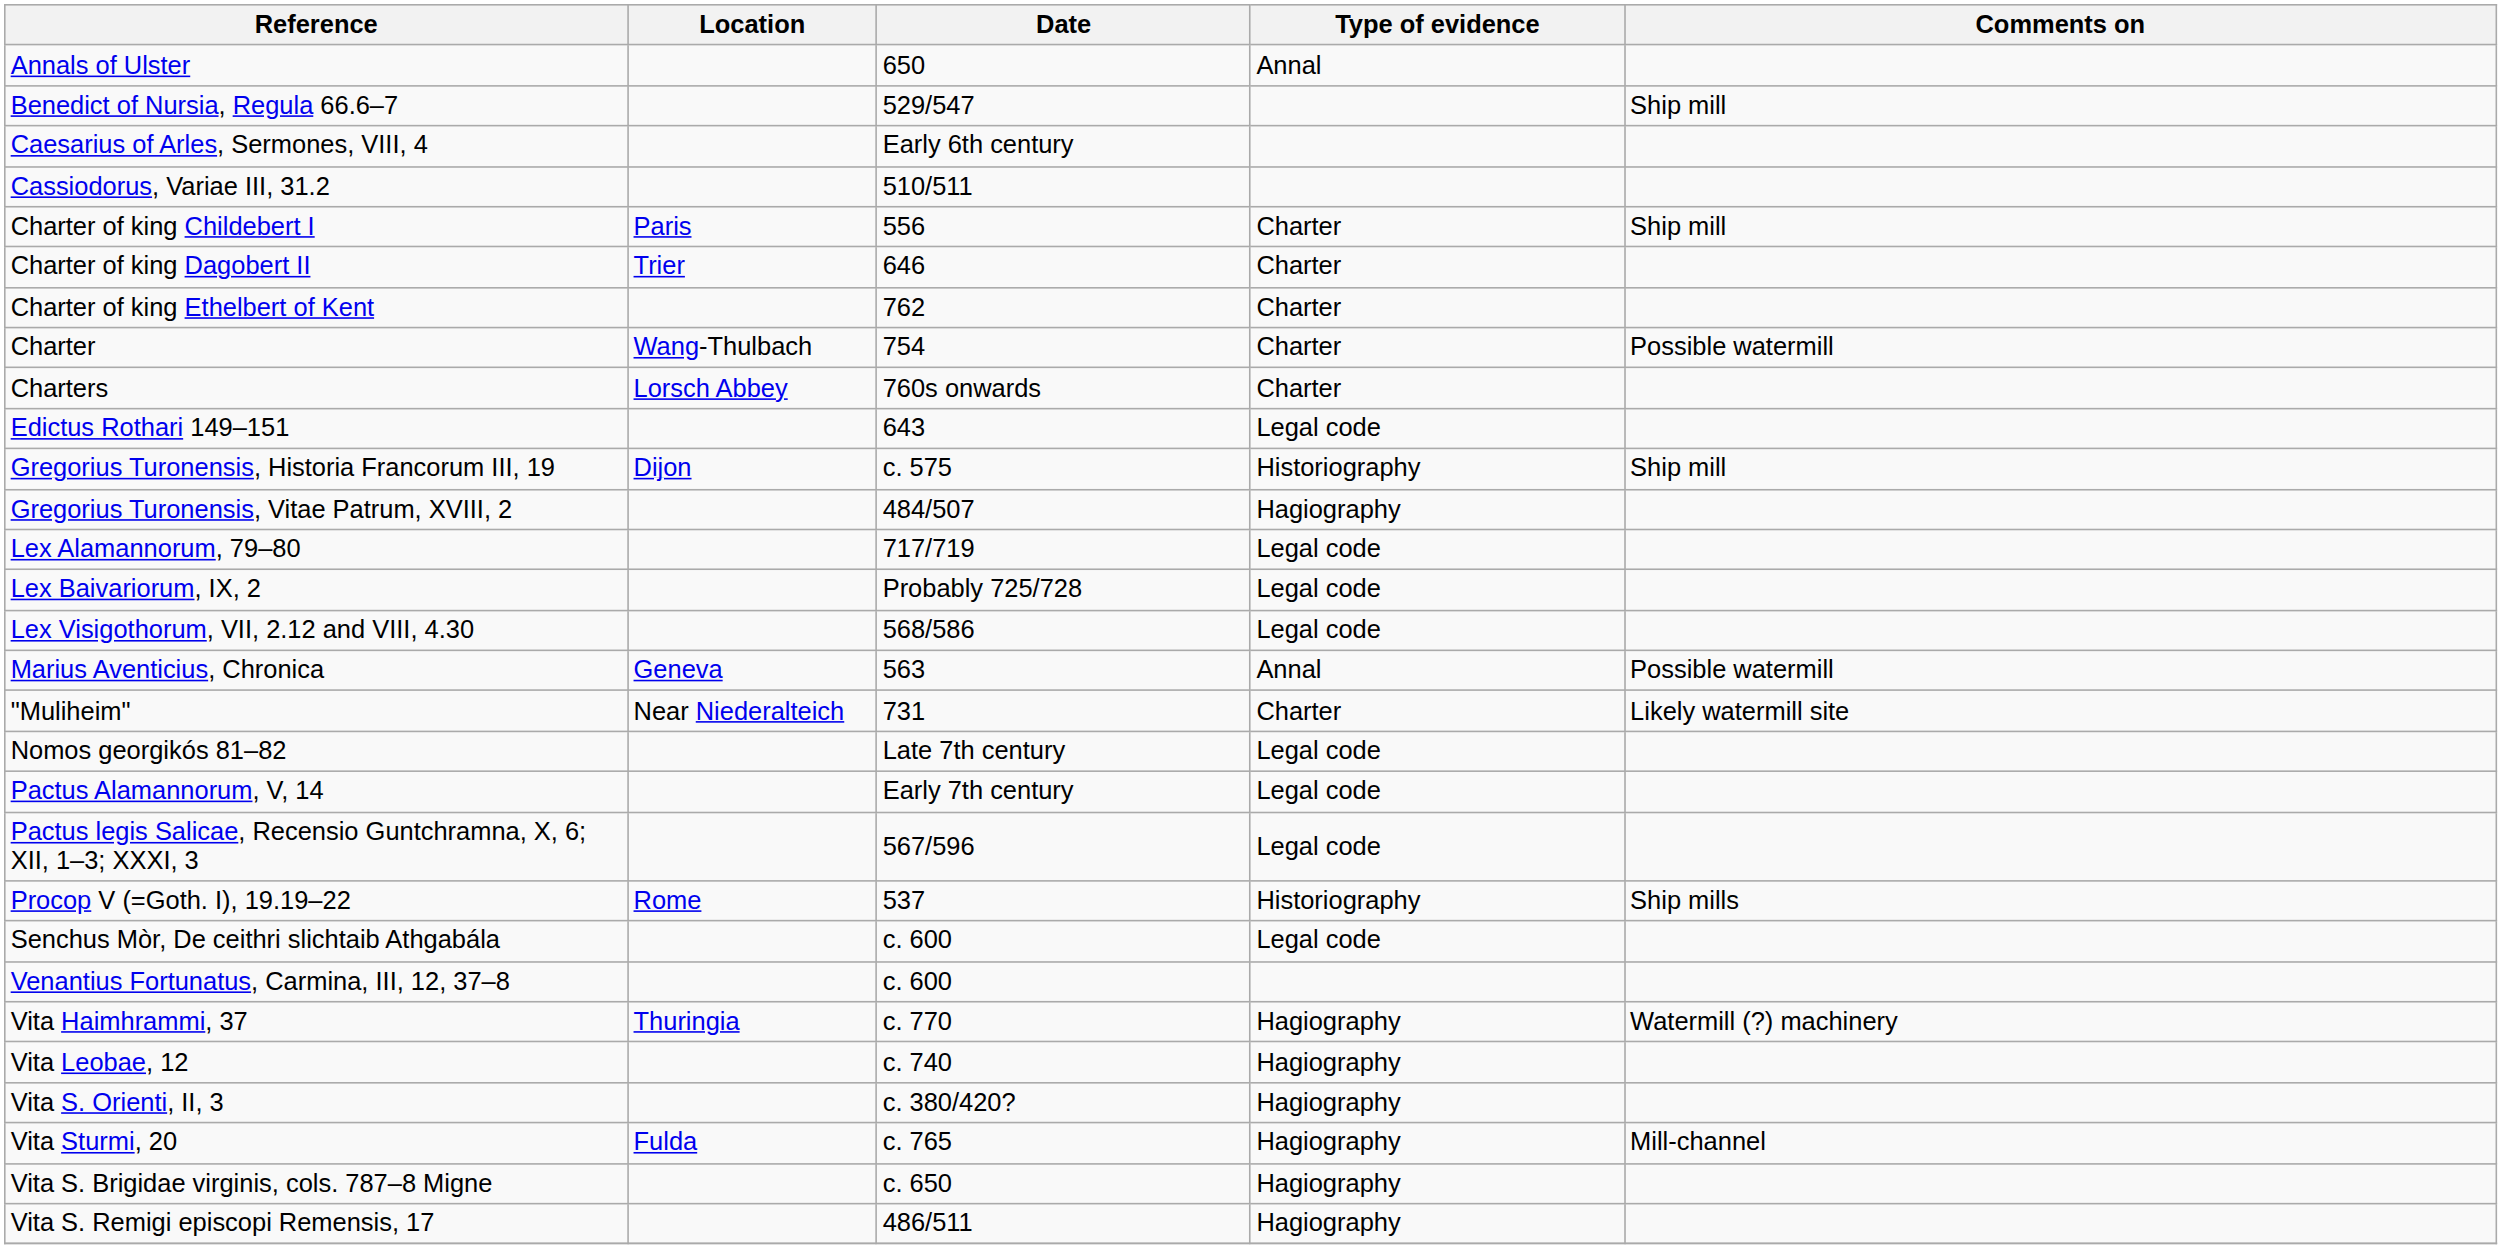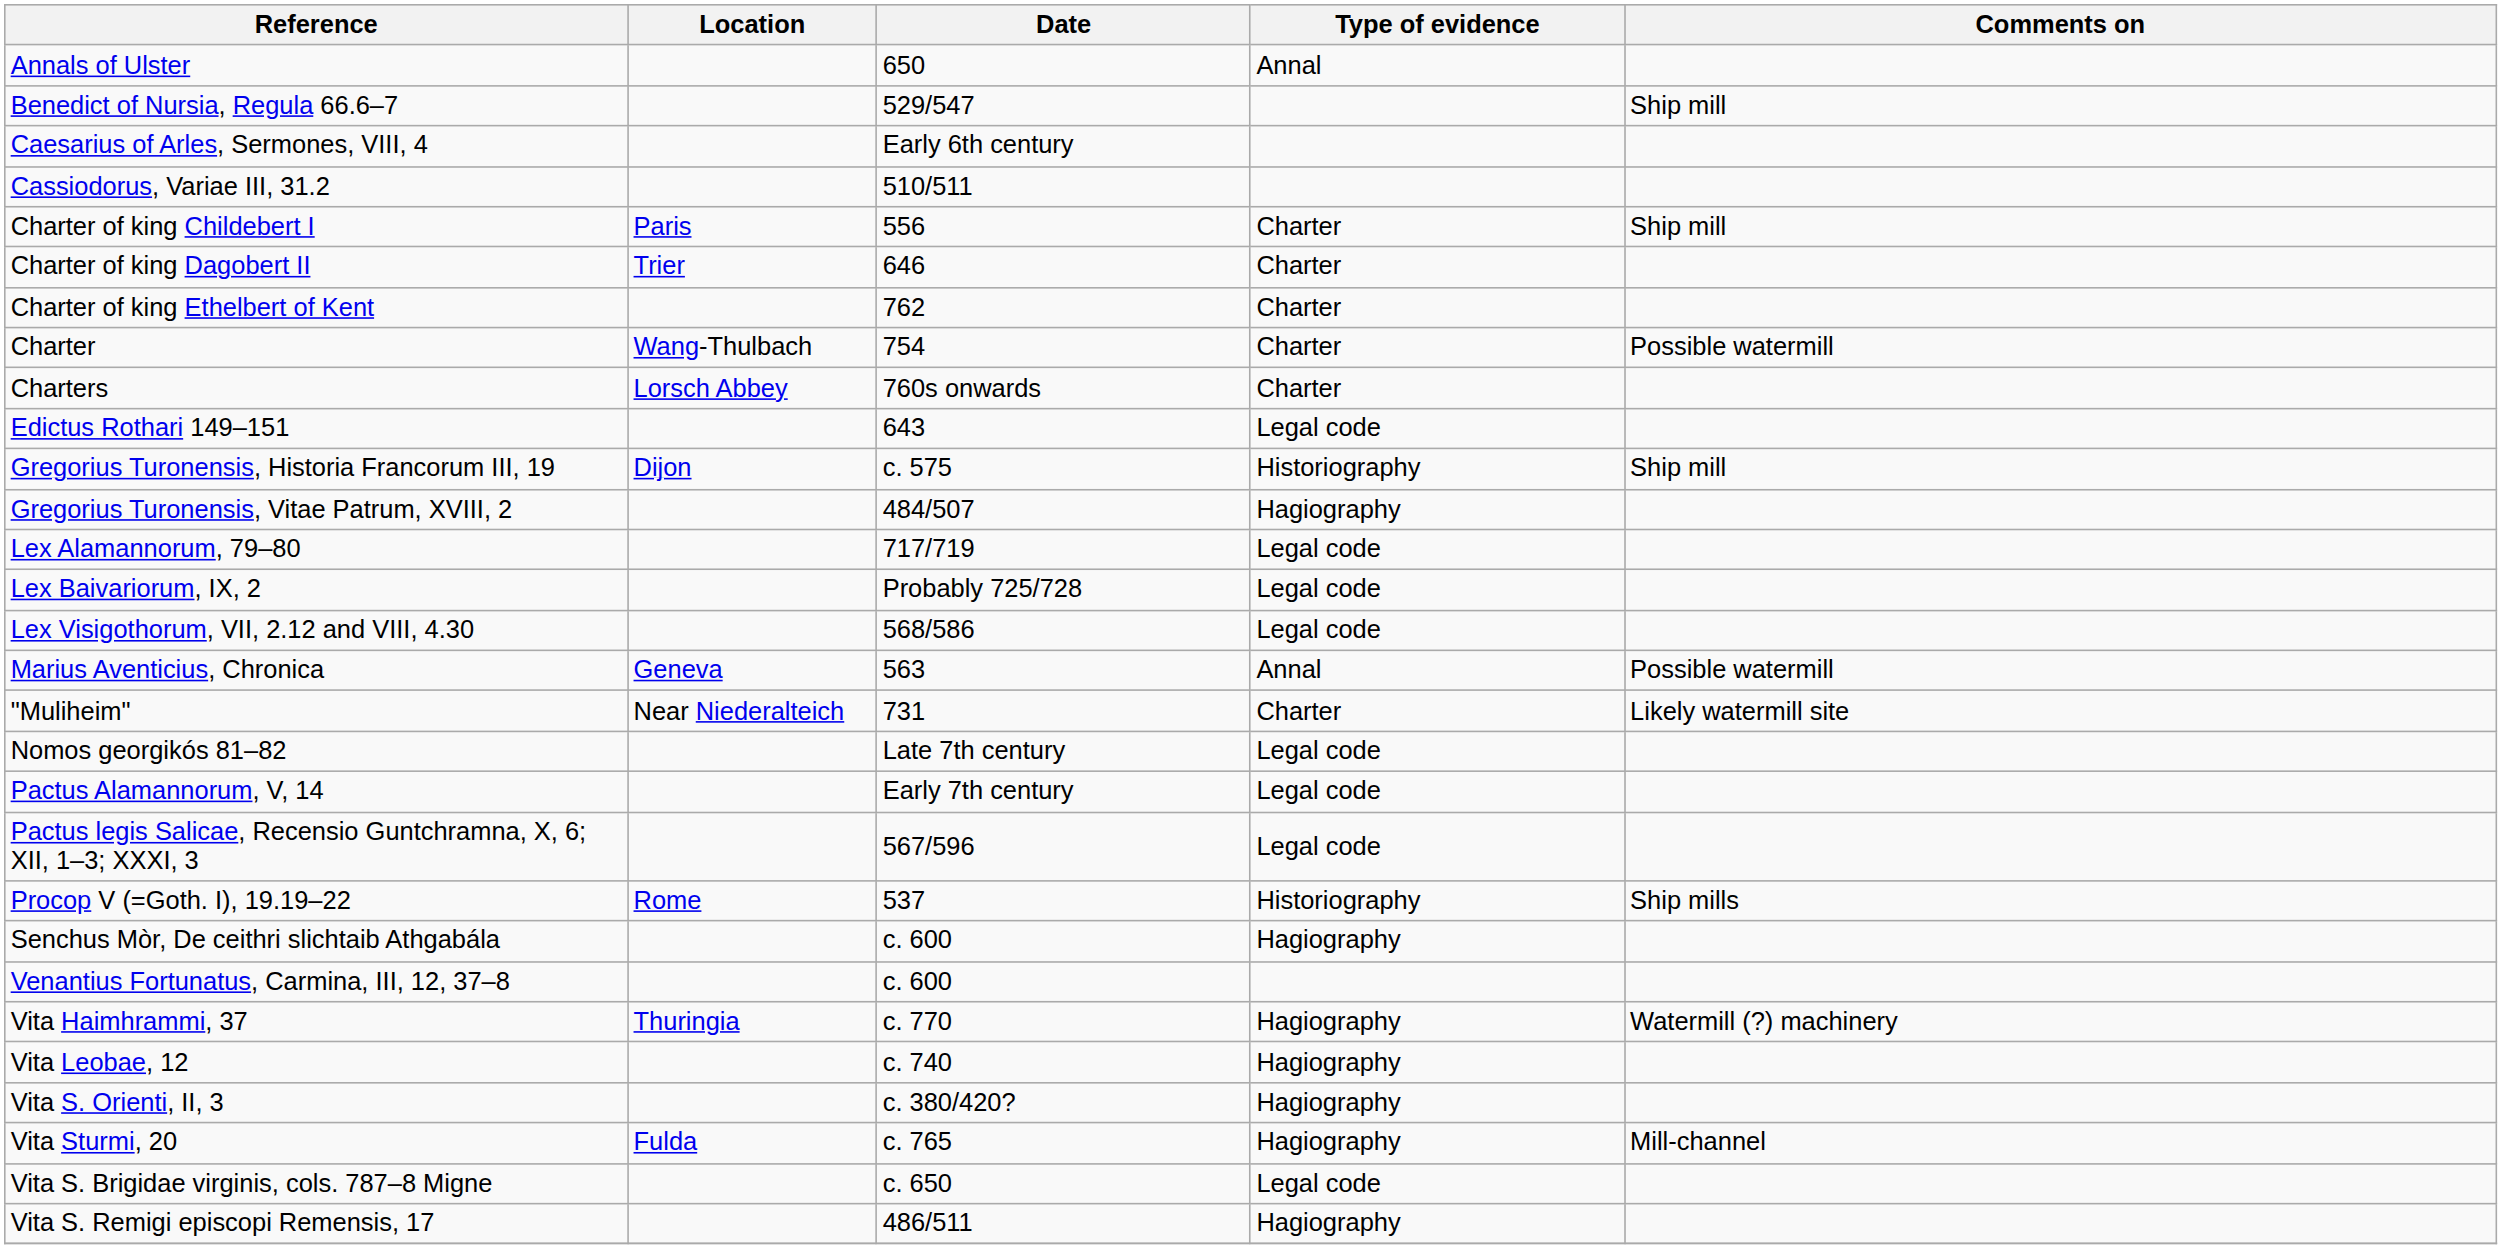 <table class="wikitable sortable">
 <tr>
 <th width="25%">Reference</th>
 <th width="10%">Location</th>
 <th width="15%">Date</th>
 <th width="15%">Type of evidence</th>
 <th width="35%">Comments on</th>
 </tr>
 <tr>
 <td><a href='#'>Annals of Ulster</a></td>
 <td></td>
 <td>650</td>
 <td>Annal</td>
 <td></td>
 </tr>
 <tr>
 <td><a href='#'>Benedict of Nursia</a>, <a href='#'>Regula</a> 66.6–7 </td>
 <td></td>
 <td>529/547</td>
 <td></td>
 <td>Ship mill</td>
 </tr>
 <tr>
 <td><a href='#'>Caesarius of Arles</a>, Sermones, VIII, 4 </td>
 <td></td>
 <td>Early 6th century</td>
 <td></td>
 <td></td>
 </tr>
 <tr>
 <td><a href='#'>Cassiodorus</a>, Variae III, 31.2 </td>
 <td></td>
 <td>510/511</td>
 <td></td>
 <td></td>
 </tr>
 <tr>
 <td>Charter of king <a href='#'>Childebert I</a></td>
 <td><a href='#'>Paris</a></td>
 <td>556</td>
 <td>Charter</td>
 <td>Ship mill</td>
 </tr>
 <tr>
 <td>Charter of king <a href='#'>Dagobert II</a></td>
 <td><a href='#'>Trier</a></td>
 <td>646</td>
 <td>Charter</td>
 <td></td>
 </tr>
 <tr>
 <td>Charter of king <a href='#'>Ethelbert of Kent</a></td>
 <td></td>
 <td>762</td>
 <td>Charter</td>
 <td></td>
 </tr>
 <tr>
 <td>Charter </td>
 <td><a href='#'>Wang</a>-Thulbach</td>
 <td>754</td>
 <td>Charter</td>
 <td>Possible watermill</td>
 </tr>
 <tr>
 <td>Charters </td>
 <td><a href='#'>Lorsch Abbey</a></td>
 <td>760s onwards</td>
 <td>Charter</td>
 <td></td>
 </tr>
 <tr>
 <td><a href='#'>Edictus Rothari</a> 149–151 </td>
 <td></td>
 <td>643</td>
 <td>Legal code</td>
 <td></td>
 </tr>
 <tr>
 <td><a href='#'>Gregorius Turonensis</a>, Historia Francorum III, 19 </td>
 <td><a href='#'>Dijon</a></td>
 <td>c. 575</td>
 <td>Historiography</td>
 <td>Ship mill</td>
 </tr>
 <tr>
 <td><a href='#'>Gregorius Turonensis</a>, Vitae Patrum, XVIII, 2 </td>
 <td></td>
 <td>484/507</td>
 <td>Hagiography</td>
 <td></td>
 </tr>
 <tr>
 <td><a href='#'>Lex Alamannorum</a>, 79–80 </td>
 <td></td>
 <td>717/719</td>
 <td>Legal code</td>
 <td></td>
 </tr>
 <tr>
 <td><a href='#'>Lex Baivariorum</a>, IX, 2 </td>
 <td></td>
 <td>Probably 725/728</td>
 <td>Legal code</td>
 <td></td>
 </tr>
 <tr>
 <td><a href='#'>Lex Visigothorum</a>, VII, 2.12 and VIII, 4.30	</td>
 <td></td>
 <td>568/586</td>
 <td>Legal code</td>
 <td></td>
 </tr>
 <tr>
 <td><a href='#'>Marius Aventicius</a>, Chronica </td>
 <td><a href='#'>Geneva</a></td>
 <td>563</td>
 <td>Annal</td>
 <td>Possible watermill</td>
 </tr>
 <tr>
 <td>"Muliheim" </td>
 <td>Near <a href='#'>Niederalteich</a></td>
 <td>731</td>
 <td>Charter</td>
 <td>Likely watermill site</td>
 </tr>
 <tr>
 <td>Nomos georgikós 81–82 </td>
 <td></td>
 <td>Late 7th century</td>
 <td>Legal code</td>
 <td></td>
 </tr>
 <tr>
 <td><a href='#'>Pactus Alamannorum</a>, V, 14 </td>
 <td></td>
 <td>Early 7th century</td>
 <td>Legal code</td>
 <td></td>
 </tr>
 <tr>
 <td><a href='#'>Pactus legis Salicae</a>, Recensio Guntchramna, X, 6; XII, 1–3; XXXI, 3 </td>
 <td></td>
 <td>567/596</td>
 <td>Legal code</td>
 <td></td>
 </tr>
 <tr>
 <td><a href='#'>Procop</a> V (=Goth. I), 19.19–22 </td>
 <td><a href='#'>Rome</a></td>
 <td>537</td>
 <td>Historiography</td>
 <td>Ship mills</td>
 </tr>
 <tr>
 <td>Senchus Mòr, De ceithri slichtaib Athgabála </td>
 <td></td>
 <td>c. 600</td>
-<td>Legal code</td>
+<td>Hagiography</td>
 <td></td>
 </tr>
 <tr>
 <td><a href='#'>Venantius Fortunatus</a>, Carmina, III, 12, 37–8 </td>
 <td></td>
 <td>c. 600</td>
 <td></td>
 <td></td>
 </tr>
 <tr>
 <td>Vita <a href='#'>Haimhrammi</a>, 37 </td>
 <td><a href='#'>Thuringia</a></td>
 <td>c. 770</td>
 <td>Hagiography</td>
 <td>Watermill (?) machinery</td>
 </tr>
 <tr>
 <td>Vita <a href='#'>Leobae</a>, 12 </td>
 <td></td>
 <td>c. 740</td>
 <td>Hagiography</td>
 <td></td>
 </tr>
 <tr>
 <td>Vita <a href='#'>S. Orienti</a>, II, 3 </td>
 <td></td>
 <td>c. 380/420?</td>
 <td>Hagiography</td>
 <td></td>
 </tr>
 <tr>
 <td>Vita <a href='#'>Sturmi</a>, 20 </td>
 <td><a href='#'>Fulda</a></td>
 <td>c. 765</td>
 <td>Hagiography</td>
 <td>Mill-channel</td>
 </tr>
 <tr>
 <td>Vita S. Brigidae virginis, cols. 787–8 Migne </td>
 <td></td>
 <td>c. 650</td>
-<td>Hagiography</td>
+<td>Legal code</td>
 <td></td>
 </tr>
 <tr>
 <td>Vita S. Remigi episcopi Remensis, 17 </td>
 <td></td>
 <td>486/511</td>
 <td>Hagiography</td>
 <td></td>
 </tr>
 <tr>
 </tr>
 </table>
